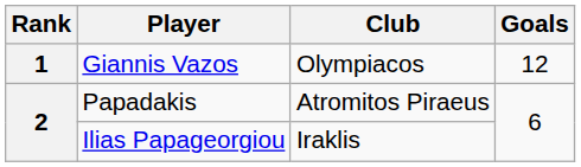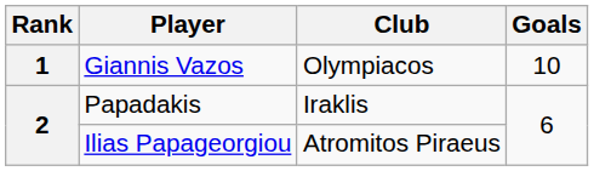 <table class="wikitable" style="text-align:center">
 <tr>
 <th>Rank</th>
 <th>Player</th>
 <th>Club</th>
 <th>Goals</th>
 </tr>
 <tr>
 <th>1</th>
 <td align="left"> <a href='#'>Giannis Vazos</a></td>
 <td align="left">Olympiacos</td>
-<td>12</td>
+<td>10</td>
 </tr>
 <tr>
 <th rowspan="2">2</th>
 <td align="left"> Papadakis</td>
-<td align="left">Atromitos Piraeus</td>
+<td align="left">Iraklis</td>
 <td rowspan="2">6</td>
 </tr>
 <tr>
 <td align="left"> <a href='#'>Ilias Papageorgiou</a></td>
-<td align="left">Iraklis</td>
+<td align="left">Atromitos Piraeus</td>
 </tr>
 </table>
